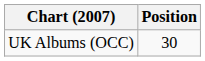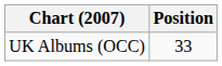 <table class="wikitable">
 <tr>
 <th>Chart (2007)</th>
 <th>Position</th>
 </tr>
 <tr>
 <td>UK Albums (OCC)</td>
-<td align="center">30</td>
+<td align="center">33</td>
 </tr>
 </table>
